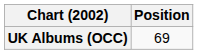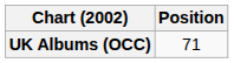 <table class="wikitable plainrowheaders" style="text-align:center">
 <tr>
 <th scope="col">Chart (2002)</th>
 <th scope="col">Position</th>
 </tr>
 <tr>
 <th scope="row">UK Albums (OCC)</th>
-<td>69</td>
+<td>71</td>
 </tr>
 </table>
